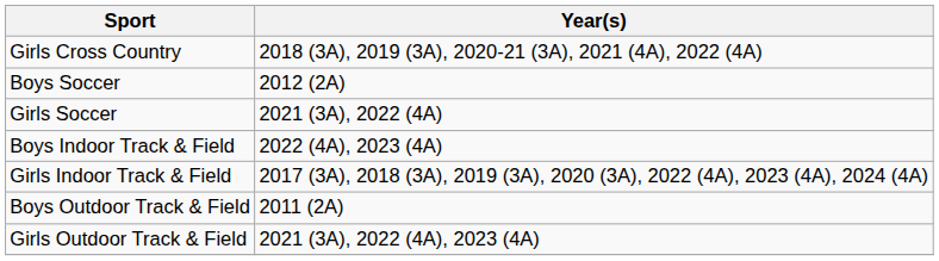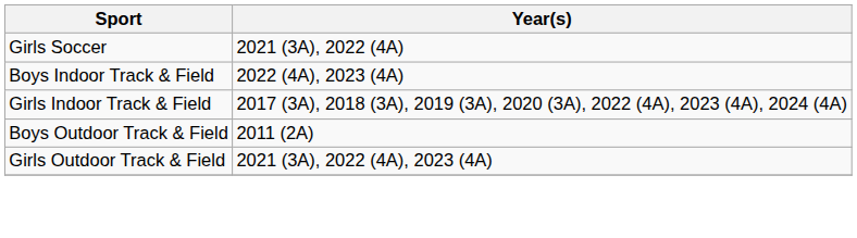 <table class="wikitable">
 <tr>
 <th>Sport</th>
 <th>Year(s)</th>
-</tr>
-<tr>
-<td>Girls Cross Country</td>
-<td>2018 (3A), 2019 (3A), 2020-21 (3A), 2021 (4A), 2022 (4A)</td>
-</tr>
-<tr>
-<td>Boys Soccer</td>
-<td>2012 (2A)</td>
 </tr>
 <tr>
 <td>Girls Soccer</td>
 <td>2021 (3A), 2022 (4A)</td>
 </tr>
 <tr>
 <td>Boys Indoor Track & Field</td>
 <td>2022 (4A), 2023 (4A)</td>
 </tr>
 <tr>
 <td>Girls Indoor Track & Field</td>
 <td>2017 (3A), 2018 (3A), 2019 (3A), 2020 (3A), 2022 (4A), 2023 (4A), 2024 (4A)</td>
 </tr>
 <tr>
 <td>Boys Outdoor Track & Field</td>
 <td>2011 (2A)</td>
 </tr>
 <tr>
 <td>Girls Outdoor Track & Field</td>
 <td>2021 (3A), 2022 (4A), 2023 (4A)</td>
 </tr>
 <tr>
 </tr>
 </table>
